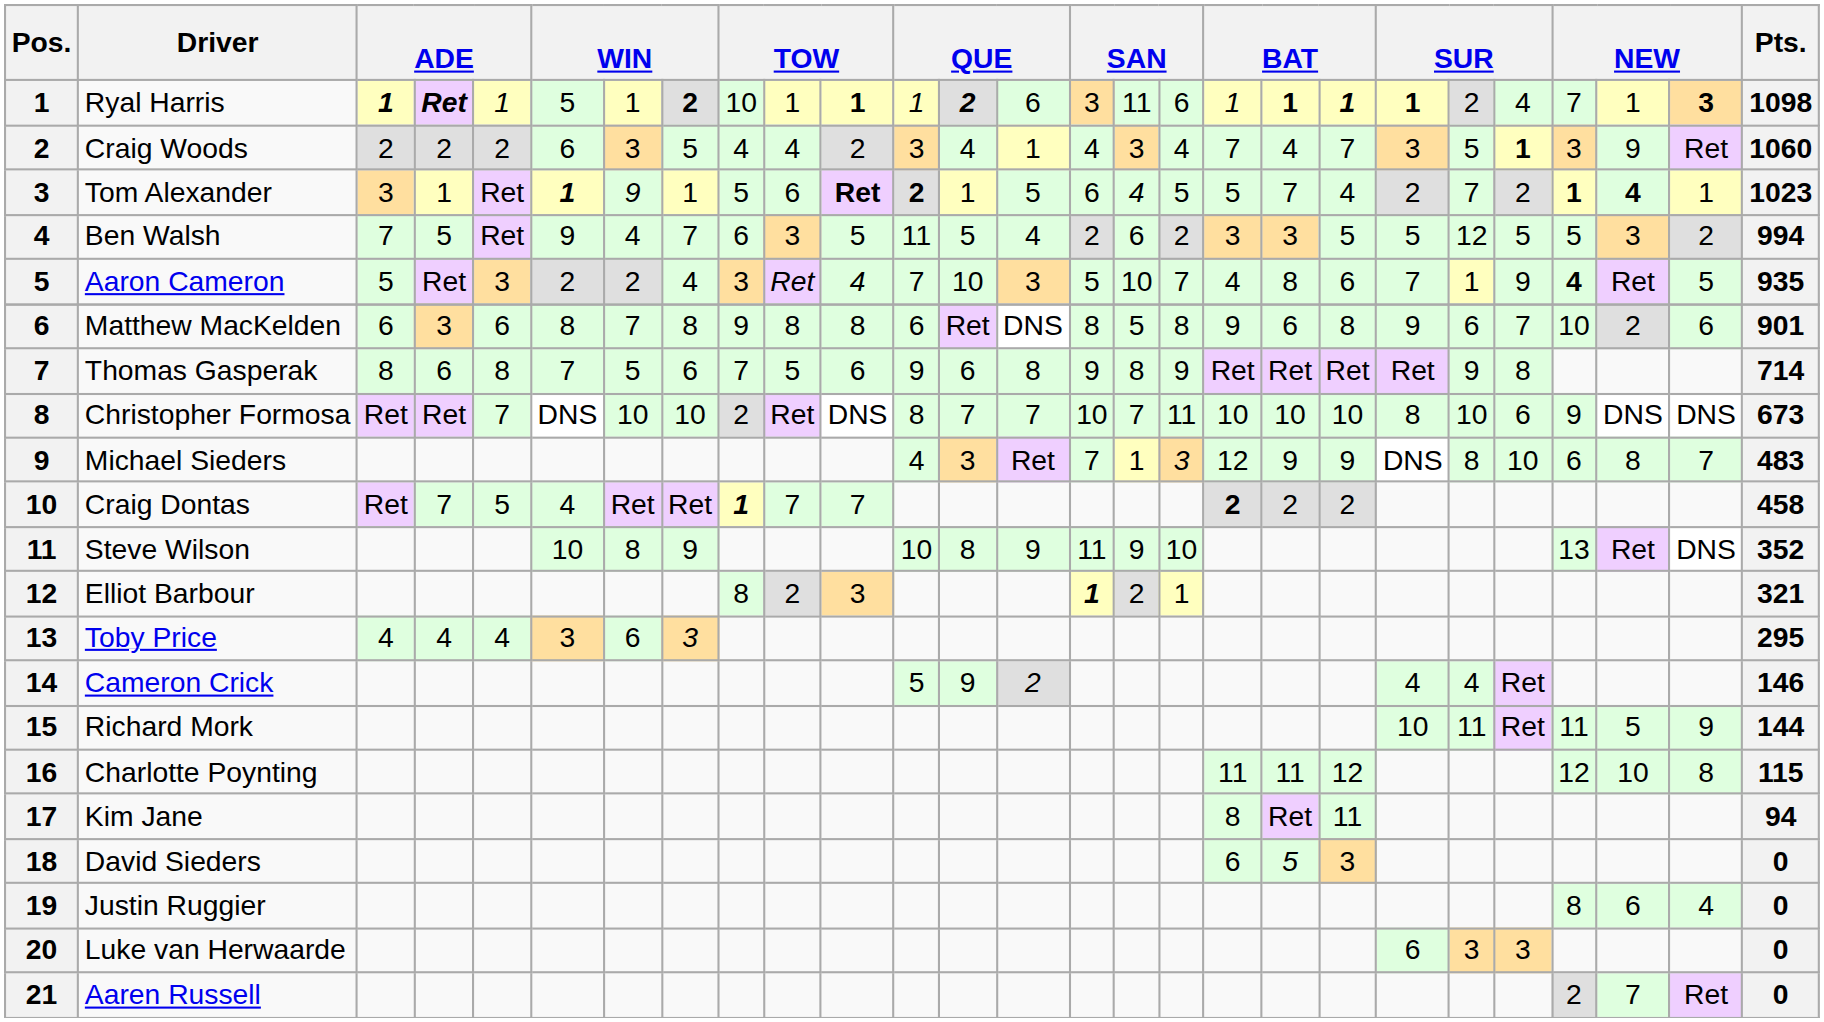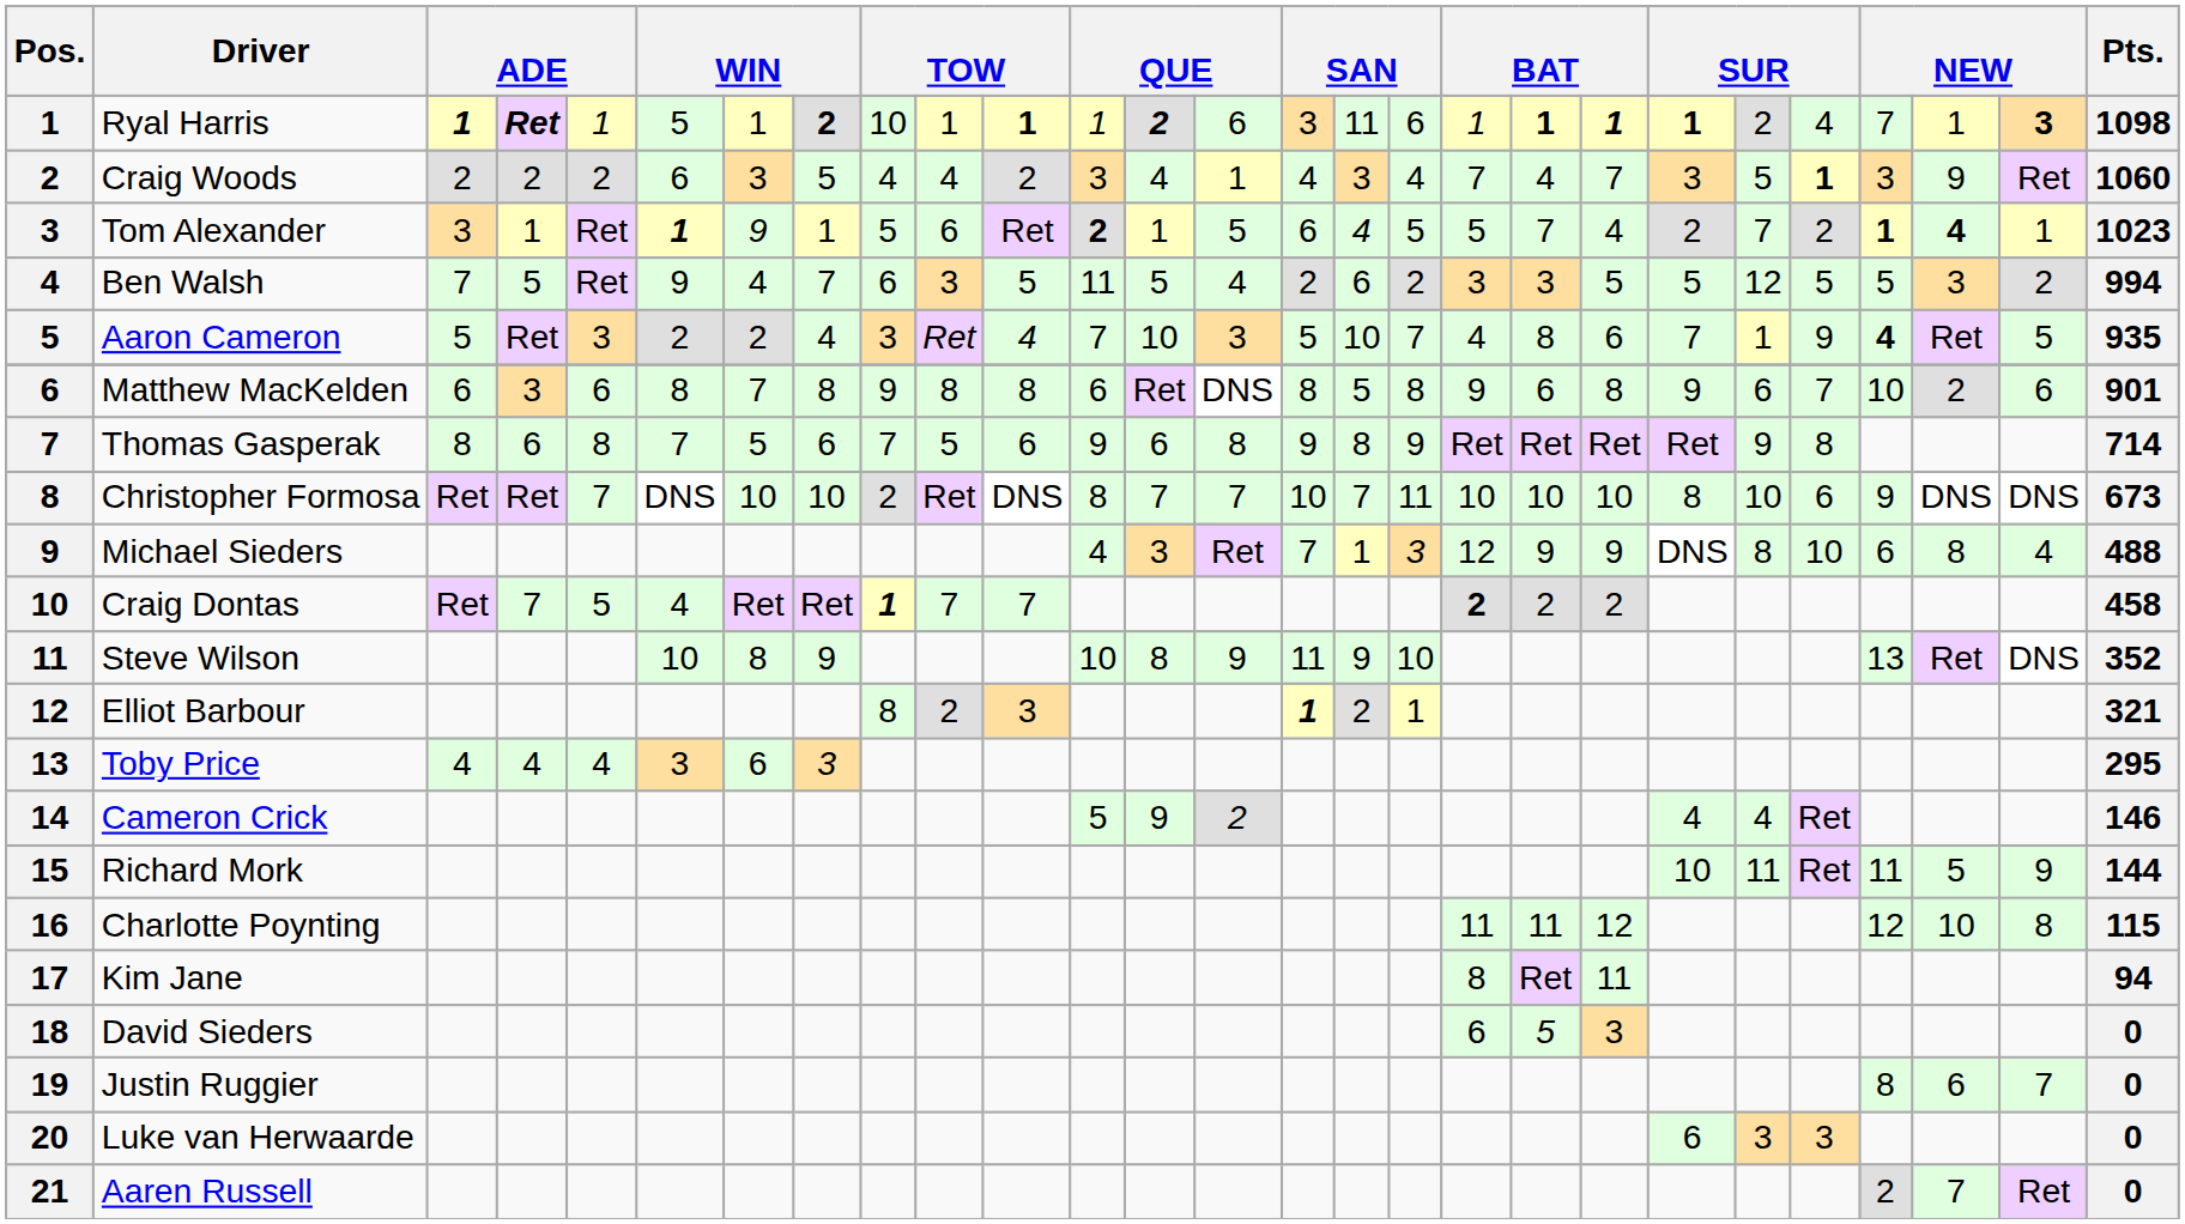 <table class="wikitable" style="font-size: 85%; text-align: center;">
 <tr>
 <th>Pos.</th>
 <th>Driver</th>
 <th colspan="3"><br><a href='#'>ADE</a></th>
 <th colspan="3"><br><a href='#'>WIN</a></th>
 <th colspan="3"><br><a href='#'>TOW</a></th>
 <th colspan="3"><br><a href='#'>QUE</a></th>
 <th colspan="3"><br><a href='#'>SAN</a></th>
 <th colspan="3"><br><a href='#'>BAT</a></th>
 <th colspan="3"><br><a href='#'>SUR</a></th>
 <th colspan="3"><br><a href='#'>NEW</a></th>
 <th>Pts.</th>
 </tr>
 <tr>
 <th>1</th>
 <td align="left"> Ryal Harris</td>
 <td style="background:#ffffbf;"><strong><em>1</em></strong></td>
 <td style="background:#efcfff;"><strong><em>Ret</em></strong></td>
 <td style="background:#ffffbf;"><em>1</em></td>
 <td style="background:#dfffdf;">5</td>
 <td style="background:#ffffbf;">1</td>
 <td style="background:#dfdfdf;"><strong>2</strong></td>
 <td style="background:#dfffdf;">10</td>
 <td style="background:#ffffbf;">1</td>
 <td style="background:#ffffbf;"><strong>1</strong></td>
 <td style="background:#ffffbf;"><em>1</em></td>
 <td style="background:#dfdfdf;"><strong><em>2</em></strong></td>
 <td style="background:#dfffdf;">6</td>
 <td style="background:#ffdf9f;">3</td>
 <td style="background:#dfffdf;">11</td>
 <td style="background:#dfffdf;">6</td>
 <td style="background:#ffffbf;"><em>1</em></td>
 <td style="background:#ffffbf;"><strong>1</strong></td>
 <td style="background:#ffffbf;"><strong><em>1</em></strong></td>
 <td style="background:#ffffbf;"><strong> 1</strong></td>
 <td style="background:#dfdfdf;">2</td>
 <td style="background:#dfffdf;">4</td>
 <td style="background:#dfffdf;">7</td>
 <td style="background:#ffffbf;">1</td>
 <td style="background:#ffdf9f;"><strong>3</strong></td>
 <th>1098</th>
 </tr>
 <tr>
 <th>2</th>
 <td align="left"> Craig Woods</td>
 <td style="background:#dfdfdf;">2</td>
 <td style="background:#dfdfdf;">2</td>
 <td style="background:#dfdfdf;">2</td>
 <td style="background:#dfffdf;">6</td>
 <td style="background:#ffdf9f;">3</td>
 <td style="background:#dfffdf;">5</td>
 <td style="background:#dfffdf;">4</td>
 <td style="background:#dfffdf;">4</td>
 <td style="background:#dfdfdf;">2</td>
 <td style="background:#ffdf9f;">3</td>
 <td style="background:#dfffdf;">4</td>
 <td style="background:#ffffbf;">1</td>
 <td style="background:#dfffdf;">4</td>
 <td style="background:#ffdf9f;">3</td>
 <td style="background:#dfffdf;">4</td>
 <td style="background:#dfffdf;">7</td>
 <td style="background:#dfffdf;">4</td>
 <td style="background:#dfffdf;">7</td>
 <td style="background:#ffdf9f;">3</td>
 <td style="background:#dfffdf;">5</td>
 <td style="background:#ffffbf;"><strong>1</strong></td>
 <td style="background:#ffdf9f;">3</td>
 <td style="background:#dfffdf;">9</td>
 <td style="background:#efcfff;">Ret</td>
 <th>1060</th>
 </tr>
 <tr>
 <th>3</th>
 <td align="left"> Tom Alexander</td>
 <td style="background:#ffdf9f;">3</td>
 <td style="background:#ffffbf;">1</td>
 <td style="background:#efcfff;">Ret</td>
 <td style="background:#ffffbf;"><strong><em>1</em></strong></td>
 <td style="background:#dfffdf;"><em>9</em></td>
 <td style="background:#ffffbf;">1</td>
 <td style="background:#dfffdf;">5</td>
 <td style="background:#dfffdf;">6</td>
-<td style="background:#efcfff;"><strong>Ret</strong></td>
+<td style="background:#efcfff;">Ret</td>
 <td style="background:#dfdfdf;"><strong>2</strong></td>
 <td style="background:#ffffbf;">1</td>
 <td style="background:#dfffdf;">5</td>
 <td style="background:#dfffdf;">6</td>
 <td style="background:#dfffdf;"><em>4</em></td>
 <td style="background:#dfffdf;">5</td>
 <td style="background:#dfffdf;">5</td>
 <td style="background:#dfffdf;">7</td>
 <td style="background:#dfffdf;">4</td>
 <td style="background:#dfdfdf;">2</td>
 <td style="background:#dfffdf;">7</td>
 <td style="background:#dfdfdf;">2</td>
 <td style="background:#ffffbf;"><strong>1</strong></td>
 <td style="background:#dfffdf;"><strong>4</strong></td>
 <td style="background:#ffffbf;">1</td>
 <th>1023</th>
 </tr>
 <tr>
 <th>4</th>
 <td align="left"> Ben Walsh</td>
 <td style="background:#dfffdf;">7</td>
 <td style="background:#dfffdf;">5</td>
 <td style="background:#efcfff;">Ret</td>
 <td style="background:#dfffdf;">9</td>
 <td style="background:#dfffdf;">4</td>
 <td style="background:#dfffdf;">7</td>
 <td style="background:#dfffdf;">6</td>
 <td style="background:#ffdf9f;">3</td>
 <td style="background:#dfffdf;">5</td>
 <td style="background:#dfffdf;">11</td>
 <td style="background:#dfffdf;">5</td>
 <td style="background:#dfffdf;">4</td>
 <td style="background:#dfdfdf;">2</td>
 <td style="background:#dfffdf;">6</td>
 <td style="background:#dfdfdf;">2</td>
 <td style="background:#ffdf9f;">3</td>
 <td style="background:#ffdf9f;">3</td>
 <td style="background:#dfffdf;">5</td>
 <td style="background:#dfffdf;">5</td>
 <td style="background:#dfffdf;">12</td>
 <td style="background:#dfffdf;">5</td>
 <td style="background:#dfffdf;">5</td>
 <td style="background:#ffdf9f;">3</td>
 <td style="background:#dfdfdf;">2</td>
 <th>994</th>
 </tr>
 <tr>
 <th>5</th>
 <td align="left"> <a href='#'>Aaron Cameron</a></td>
 <td style="background:#dfffdf;">5</td>
 <td style="background:#efcfff;">Ret</td>
 <td style="background:#ffdf9f;">3</td>
 <td style="background:#dfdfdf;">2</td>
 <td style="background:#dfdfdf;">2</td>
 <td style="background:#dfffdf;">4</td>
 <td style="background:#ffdf9f;">3</td>
 <td style="background:#efcfff;"><em>Ret</em></td>
 <td style="background:#dfffdf;"><em>4</em></td>
 <td style="background:#dfffdf;">7</td>
 <td style="background:#dfffdf;">10</td>
 <td style="background:#ffdf9f;">3</td>
 <td style="background:#dfffdf;">5</td>
 <td style="background:#dfffdf;">10</td>
 <td style="background:#dfffdf;">7</td>
 <td style="background:#dfffdf;">4</td>
 <td style="background:#dfffdf;">8</td>
 <td style="background:#dfffdf;">6</td>
 <td style="background:#dfffdf;">7</td>
 <td style="background:#ffffbf;">1</td>
 <td style="background:#dfffdf;">9</td>
 <td style="background:#dfffdf;"><strong>4</strong></td>
 <td style="background:#efcfff;">Ret</td>
 <td style="background:#dfffdf;">5</td>
 <th>935</th>
 </tr>
 <tr>
 </tr>
 <tr>
 <th>6</th>
 <td align="left"> Matthew MacKelden</td>
 <td style="background:#dfffdf;">6</td>
 <td style="background:#ffdf9f;">3</td>
 <td style="background:#dfffdf;">6</td>
 <td style="background:#dfffdf;">8</td>
 <td style="background:#dfffdf;">7</td>
 <td style="background:#dfffdf;">8</td>
 <td style="background:#dfffdf;">9</td>
 <td style="background:#dfffdf;">8</td>
 <td style="background:#dfffdf;">8</td>
 <td style="background:#dfffdf;">6</td>
 <td style="background:#efcfff;">Ret</td>
 <td style="background:#ffffff;">DNS</td>
 <td style="background:#dfffdf;">8</td>
 <td style="background:#dfffdf;">5</td>
 <td style="background:#dfffdf;">8</td>
 <td style="background:#dfffdf;">9</td>
 <td style="background:#dfffdf;">6</td>
 <td style="background:#dfffdf;">8</td>
 <td style="background:#dfffdf;">9</td>
 <td style="background:#dfffdf;">6</td>
 <td style="background:#dfffdf;">7</td>
 <td style="background:#dfffdf;">10</td>
 <td style="background:#dfdfdf;">2</td>
 <td style="background:#dfffdf;">6</td>
 <th>901</th>
 </tr>
 <tr>
 <th>7</th>
 <td align="left"> Thomas Gasperak</td>
 <td style="background:#dfffdf;">8</td>
 <td style="background:#dfffdf;">6</td>
 <td style="background:#dfffdf;">8</td>
 <td style="background:#dfffdf;">7</td>
 <td style="background:#dfffdf;">5</td>
 <td style="background:#dfffdf;">6</td>
 <td style="background:#dfffdf;">7</td>
 <td style="background:#dfffdf;">5</td>
 <td style="background:#dfffdf;">6</td>
 <td style="background:#dfffdf;">9</td>
 <td style="background:#dfffdf;">6</td>
 <td style="background:#dfffdf;">8</td>
 <td style="background:#dfffdf;">9</td>
 <td style="background:#dfffdf;">8</td>
 <td style="background:#dfffdf;">9</td>
 <td style="background:#efcfff;">Ret</td>
 <td style="background:#efcfff;">Ret</td>
 <td style="background:#efcfff;">Ret</td>
 <td style="background:#efcfff;">Ret</td>
 <td style="background:#dfffdf;">9</td>
 <td style="background:#dfffdf;">8</td>
 <td></td>
 <td></td>
 <td></td>
 <th>714</th>
 </tr>
 <tr>
 <th>8</th>
 <td align="left"> Christopher Formosa</td>
 <td style="background:#efcfff;">Ret</td>
 <td style="background:#efcfff;">Ret</td>
 <td style="background:#dfffdf;">7</td>
 <td style="background:#ffffff;">DNS</td>
 <td style="background:#dfffdf;">10</td>
 <td style="background:#dfffdf;">10</td>
 <td style="background:#dfdfdf;">2</td>
 <td style="background:#efcfff;">Ret</td>
 <td style="background:#ffffff;">DNS</td>
 <td style="background:#dfffdf;">8</td>
 <td style="background:#dfffdf;">7</td>
 <td style="background:#dfffdf;">7</td>
 <td style="background:#dfffdf;">10</td>
 <td style="background:#dfffdf;">7</td>
 <td style="background:#dfffdf;">11</td>
 <td style="background:#dfffdf;">10</td>
 <td style="background:#dfffdf;">10</td>
 <td style="background:#dfffdf;">10</td>
 <td style="background:#dfffdf;">8</td>
 <td style="background:#dfffdf;">10</td>
 <td style="background:#dfffdf;">6</td>
 <td style="background:#dfffdf;">9</td>
 <td style="background:#ffffff;">DNS</td>
 <td style="background:#ffffff;">DNS</td>
 <th>673</th>
 </tr>
 <tr>
 <th>9</th>
 <td align="left"> Michael Sieders</td>
 <td></td>
 <td></td>
 <td></td>
 <td></td>
 <td></td>
 <td></td>
 <td></td>
 <td></td>
 <td></td>
 <td style="background:#dfffdf;">4</td>
 <td style="background:#ffdf9f;">3</td>
 <td style="background:#efcfff;">Ret</td>
 <td style="background:#dfffdf;">7</td>
 <td style="background:#ffffbf;">1</td>
 <td style="background:#ffdf9f;"><em>3</em></td>
 <td style="background:#dfffdf;">12</td>
 <td style="background:#dfffdf;">9</td>
 <td style="background:#dfffdf;">9</td>
 <td style="background:#ffffff;">DNS</td>
 <td style="background:#dfffdf;">8</td>
 <td style="background:#dfffdf;">10</td>
 <td style="background:#dfffdf;">6</td>
 <td style="background:#dfffdf;">8</td>
-<td style="background:#dfffdf;">7</td>
-<th>483</th>
+<td style="background:#dfffdf;">4</td>
+<th>488</th>
 </tr>
 <tr>
 <th>10</th>
 <td align="left"> Craig Dontas</td>
 <td style="background:#efcfff;">Ret</td>
 <td style="background:#dfffdf;">7</td>
 <td style="background:#dfffdf;">5</td>
 <td style="background:#dfffdf;">4</td>
 <td style="background:#efcfff;">Ret</td>
 <td style="background:#efcfff;">Ret</td>
 <td style="background:#ffffbf;"><strong><em>1</em></strong></td>
 <td style="background:#dfffdf;">7</td>
 <td style="background:#dfffdf;">7</td>
 <td></td>
 <td></td>
 <td></td>
 <td></td>
 <td></td>
 <td></td>
 <td style="background:#dfdfdf;"><strong>2</strong></td>
 <td style="background:#dfdfdf;">2</td>
 <td style="background:#dfdfdf;">2</td>
 <td></td>
 <td></td>
 <td></td>
 <td></td>
 <td></td>
 <td></td>
 <th>458</th>
 </tr>
 <tr>
 <th>11</th>
 <td align="left"> Steve Wilson</td>
 <td></td>
 <td></td>
 <td></td>
 <td style="background:#dfffdf;">10</td>
 <td style="background:#dfffdf;">8</td>
 <td style="background:#dfffdf;">9</td>
 <td></td>
 <td></td>
 <td></td>
 <td style="background:#dfffdf;">10</td>
 <td style="background:#dfffdf;">8</td>
 <td style="background:#dfffdf;">9</td>
 <td style="background:#dfffdf;">11</td>
 <td style="background:#dfffdf;">9</td>
 <td style="background:#dfffdf;">10</td>
 <td></td>
 <td></td>
 <td></td>
 <td></td>
 <td></td>
 <td></td>
 <td style="background:#dfffdf;">13</td>
 <td style="background:#efcfff;">Ret</td>
 <td style="background:#ffffff;">DNS</td>
 <th>352</th>
 </tr>
 <tr>
 <th>12</th>
 <td align="left"> Elliot Barbour</td>
 <td></td>
 <td></td>
 <td></td>
 <td></td>
 <td></td>
 <td></td>
 <td style="background:#dfffdf;">8</td>
 <td style="background:#dfdfdf;">2</td>
 <td style="background:#ffdf9f;">3</td>
 <td></td>
 <td></td>
 <td></td>
 <td style="background:#ffffbf;"><strong><em>1</em></strong></td>
 <td style="background:#dfdfdf;">2</td>
 <td style="background:#ffffbf;">1</td>
 <td></td>
 <td></td>
 <td></td>
 <td></td>
 <td></td>
 <td></td>
 <td></td>
 <td></td>
 <td></td>
 <th>321</th>
 </tr>
 <tr>
 <th>13</th>
 <td align="left"> <a href='#'>Toby Price</a></td>
 <td style="background:#dfffdf;">4</td>
 <td style="background:#dfffdf;">4</td>
 <td style="background:#dfffdf;">4</td>
 <td style="background:#ffdf9f;">3</td>
 <td style="background:#dfffdf;">6</td>
 <td style="background:#ffdf9f;"><em>3</em></td>
 <td></td>
 <td></td>
 <td></td>
 <td></td>
 <td></td>
 <td></td>
 <td></td>
 <td></td>
 <td></td>
 <td></td>
 <td></td>
 <td></td>
 <td></td>
 <td></td>
 <td></td>
 <td></td>
 <td></td>
 <td></td>
 <th>295</th>
 </tr>
 <tr>
 <th>14</th>
 <td align="left"> <a href='#'>Cameron Crick</a></td>
 <td></td>
 <td></td>
 <td></td>
 <td></td>
 <td></td>
 <td></td>
 <td></td>
 <td></td>
 <td></td>
 <td style="background:#dfffdf;">5</td>
 <td style="background:#dfffdf;">9</td>
 <td style="background:#dfdfdf;"><em>2</em></td>
 <td></td>
 <td></td>
 <td></td>
 <td></td>
 <td></td>
 <td></td>
 <td style="background:#dfffdf;">4</td>
 <td style="background:#dfffdf;">4</td>
 <td style="background:#efcfff;">Ret</td>
 <td></td>
 <td></td>
 <td></td>
 <th>146</th>
 </tr>
 <tr>
 <th>15</th>
 <td align="left"> Richard Mork</td>
 <td></td>
 <td></td>
 <td></td>
 <td></td>
 <td></td>
 <td></td>
 <td></td>
 <td></td>
 <td></td>
 <td></td>
 <td></td>
 <td></td>
 <td></td>
 <td></td>
 <td></td>
 <td></td>
 <td></td>
 <td></td>
 <td style="background:#dfffdf;">10</td>
 <td style="background:#dfffdf;">11</td>
 <td style="background:#efcfff;">Ret</td>
 <td style="background:#dfffdf;">11</td>
 <td style="background:#dfffdf;">5</td>
 <td style="background:#dfffdf;">9</td>
 <th>144</th>
 </tr>
 <tr>
 <th>16</th>
 <td align="left"> Charlotte Poynting</td>
 <td></td>
 <td></td>
 <td></td>
 <td></td>
 <td></td>
 <td></td>
 <td></td>
 <td></td>
 <td></td>
 <td></td>
 <td></td>
 <td></td>
 <td></td>
 <td></td>
 <td></td>
 <td style="background:#dfffdf;">11</td>
 <td style="background:#dfffdf;">11</td>
 <td style="background:#dfffdf;">12</td>
 <td></td>
 <td></td>
 <td></td>
 <td style="background:#dfffdf;">12</td>
 <td style="background:#dfffdf;">10</td>
 <td style="background:#dfffdf;">8</td>
 <th>115</th>
 </tr>
 <tr>
 <th>17</th>
 <td align="left"> Kim Jane</td>
 <td></td>
 <td></td>
 <td></td>
 <td></td>
 <td></td>
 <td></td>
 <td></td>
 <td></td>
 <td></td>
 <td></td>
 <td></td>
 <td></td>
 <td></td>
 <td></td>
 <td></td>
 <td style="background:#dfffdf;">8</td>
 <td style="background:#efcfff;">Ret</td>
 <td style="background:#dfffdf;">11</td>
 <td></td>
 <td></td>
 <td></td>
 <td></td>
 <td></td>
 <td></td>
 <th>94</th>
 </tr>
 <tr>
 <th>18</th>
 <td align="left"> David Sieders</td>
 <td></td>
 <td></td>
 <td></td>
 <td></td>
 <td></td>
 <td></td>
 <td></td>
 <td></td>
 <td></td>
 <td></td>
 <td></td>
 <td></td>
 <td></td>
 <td></td>
 <td></td>
 <td style="background:#dfffdf;">6</td>
 <td style="background:#dfffdf;"><em>5</em></td>
 <td style="background:#ffdf9f;">3</td>
 <td></td>
 <td></td>
 <td></td>
 <td></td>
 <td></td>
 <td></td>
 <th>0</th>
 </tr>
 <tr>
 <th>19</th>
 <td align="left"> Justin Ruggier</td>
 <td></td>
 <td></td>
 <td></td>
 <td></td>
 <td></td>
 <td></td>
 <td></td>
 <td></td>
 <td></td>
 <td></td>
 <td></td>
 <td></td>
 <td></td>
 <td></td>
 <td></td>
 <td></td>
 <td></td>
 <td></td>
 <td></td>
 <td></td>
 <td></td>
 <td style="background:#dfffdf;">8</td>
 <td style="background:#dfffdf;">6</td>
-<td style="background:#dfffdf;">4</td>
+<td style="background:#dfffdf;">7</td>
 <th>0</th>
 </tr>
 <tr>
 <th>20</th>
 <td align="left"> Luke van Herwaarde</td>
 <td></td>
 <td></td>
 <td></td>
 <td></td>
 <td></td>
 <td></td>
 <td></td>
 <td></td>
 <td></td>
 <td></td>
 <td></td>
 <td></td>
 <td></td>
 <td></td>
 <td></td>
 <td></td>
 <td></td>
 <td></td>
 <td style="background:#dfffdf;">6</td>
 <td style="background:#ffdf9f;">3</td>
 <td style="background:#ffdf9f;">3</td>
 <td></td>
 <td></td>
 <td></td>
 <th>0</th>
 </tr>
 <tr>
 <th>21</th>
 <td align="left"> <a href='#'>Aaren Russell</a></td>
 <td></td>
 <td></td>
 <td></td>
 <td></td>
 <td></td>
 <td></td>
 <td></td>
 <td></td>
 <td></td>
 <td></td>
 <td></td>
 <td></td>
 <td></td>
 <td></td>
 <td></td>
 <td></td>
 <td></td>
 <td></td>
 <td></td>
 <td></td>
 <td></td>
 <td style="background:#dfdfdf;">2</td>
 <td style="background:#dfffdf;">7</td>
 <td style="background:#efcfff;">Ret</td>
 <th>0</th>
 </tr>
 <tr>
 </tr>
 </table>
